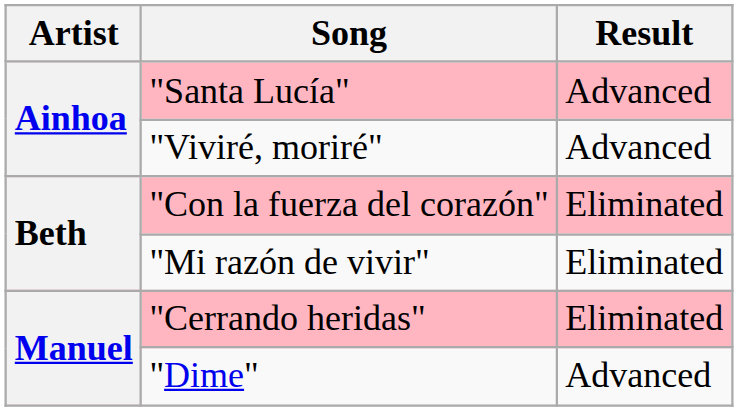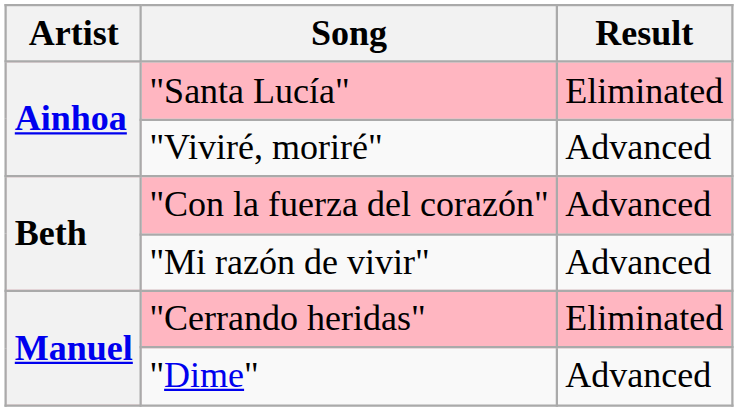 <table class="sortable wikitable plainrowheaders" style="margin: 1em auto 1em auto; text-align:center;">
 <tr>
 <th scope="col">Artist</th>
 <th scope="col">Song</th>
 <th scope="col">Result</th>
 </tr>
 <tr style="background:lightpink;">
 <th rowspan="2" scope="row" style="text-align:left"><a href='#'>Ainhoa</a></th>
 <td align="left">"Santa Lucía"</td>
-<td align="left">Advanced</td>
+<td align="left">Eliminated</td>
 </tr>
 <tr>
 <td align="left">"Viviré, moriré"</td>
 <td align="left">Advanced</td>
 </tr>
 <tr style="background:lightpink;">
 <th rowspan="2" scope="row" style="text-align:left">Beth</th>
 <td align="left">"Con la fuerza del corazón"</td>
-<td align="left">Eliminated</td>
+<td align="left">Advanced</td>
 </tr>
 <tr>
 <td align="left">"Mi razón de vivir"</td>
-<td align="left">Eliminated</td>
+<td align="left">Advanced</td>
 </tr>
 <tr style="background:lightpink;">
 <th rowspan="2" scope="row" style="text-align:left"><a href='#'>Manuel</a></th>
 <td align="left">"Cerrando heridas"</td>
 <td align="left">Eliminated</td>
 </tr>
 <tr>
 <td align="left">"<a href='#'>Dime</a>"</td>
 <td align="left">Advanced</td>
 </tr>
 </table>
